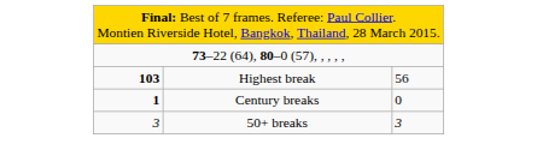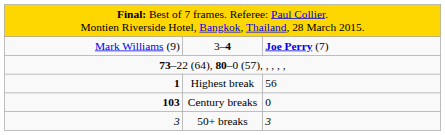 <table class="wikitable" style="font-size: 95%; margin: 1em auto 1em auto;">
 <tr>
 <td colspan="3" align="center" bgcolor="#ffd700"><strong>Final:</strong> Best of 7 frames. Referee: <a href='#'>Paul Collier</a>.<br>Montien Riverside Hotel, <a href='#'>Bangkok</a>, <a href='#'>Thailand</a>, 28 March 2015.</td>
 </tr>
 <tr>
+<td width="230" align="right"><a href='#'>Mark Williams</a> (9)<br></td>
+<td width="100" align="center">3–<strong>4</strong></td>
+<td width="230"><strong><a href='#'>Joe Perry</a></strong> (7)<br></td>
+</tr>
+<tr>
 <td colspan="3" align="center" style="font-size: 100%"><strong>73</strong>–22 (64), <strong>80</strong>–0 (57), , , , , </td>
 </tr>
 <tr>
-<td align="right"><strong>103</strong></td>
+<td align="right"><strong>1</strong></td>
 <td align="center">Highest break</td>
 <td>56</td>
 </tr>
 <tr>
-<td align="right"><strong>1</strong></td>
+<td align="right"><strong>103</strong></td>
 <td align="center">Century breaks</td>
 <td>0</td>
 </tr>
 <tr>
 <td align="right"><em>3</em></td>
 <td align="center">50+ breaks</td>
 <td><em>3</em></td>
 </tr>
 </table>
